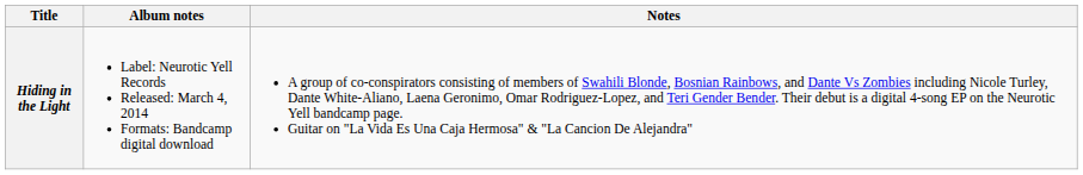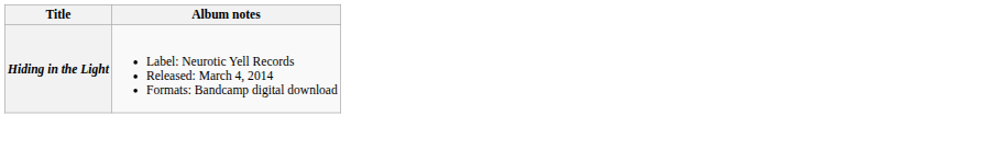 <table class="wikitable plainrowheaders">
 <tr>
 <th scope="col">Title</th>
 <th scope="col">Album notes</th>
-<th scope="col">Notes</th>
 </tr>
 <tr>
 <th scope="row"><em>Hiding in the Light</em></th>
 <td><br><ul><li>Label: Neurotic Yell Records</li><li>Released: March 4, 2014</li><li>Formats: Bandcamp digital download</li></ul></td>
-<td><br><ul><li>A group of co-conspirators consisting of members of <a href='#'>Swahili Blonde</a>, <a href='#'>Bosnian Rainbows</a>, and <a href='#'>Dante Vs Zombies</a> including Nicole Turley, Dante White-Aliano, Laena Geronimo, Omar Rodriguez-Lopez, and <a href='#'>Teri Gender Bender</a>. Their debut is a digital 4-song EP on the Neurotic Yell bandcamp page.</li><li>Guitar on "La Vida Es Una Caja Hermosa" & "La Cancion De Alejandra"</li></ul></td>
 </tr>
 </table>
